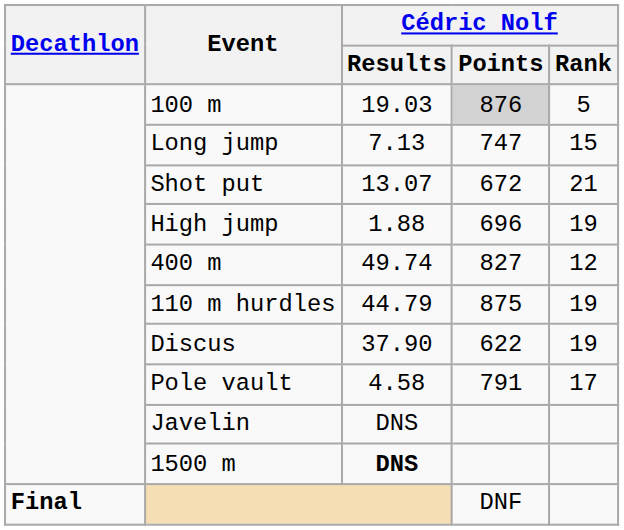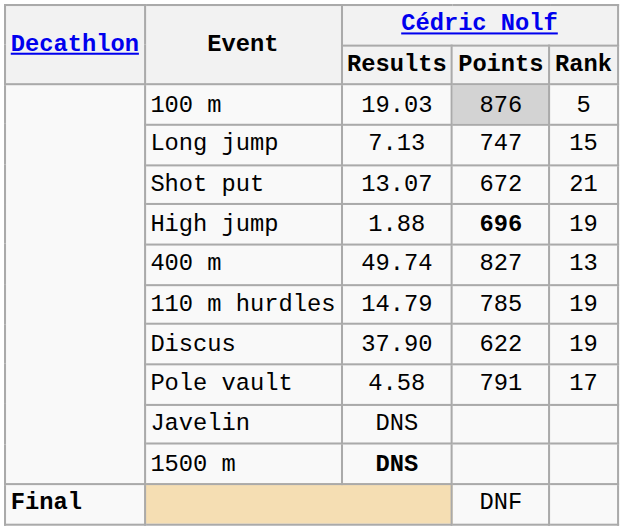 <table class=wikitable style="font-size:90%">
 <tr>
 <th rowspan="2"><a href='#'>Decathlon</a></th>
 <th rowspan="2">Event</th>
 <th colspan="3"><a href='#'>Cédric Nolf</a></th>
 </tr>
 <tr>
 <th>Results</th>
 <th>Points</th>
 <th>Rank</th>
 </tr>
 <tr>
 <td rowspan="10"></td>
 <td>100 m</td>
 <td align=center>19.03</td>
 <td align=center style="background: lightgrey;">876</td>
 <td align=center>5</td>
 </tr>
 <tr>
 <td>Long jump</td>
 <td align=center>7.13</td>
 <td align=center>747</td>
 <td align=center>15</td>
 </tr>
 <tr>
 <td>Shot put</td>
 <td align=center>13.07</td>
 <td align=center>672</td>
 <td align=center>21</td>
 </tr>
 <tr>
 <td>High jump</td>
 <td align=center>1.88</td>
-<td align=center>696</td>
+<td align=center><strong>696</strong></td>
 <td align=center>19</td>
 </tr>
 <tr>
 <td>400 m</td>
 <td align=center>49.74</td>
 <td align=center>827</td>
-<td align=center>12</td>
+<td align=center>13</td>
 </tr>
 <tr>
 <td>110 m hurdles</td>
-<td align=center>44.79</td>
-<td align=center>875</td>
+<td align=center>14.79</td>
+<td align=center>785</td>
 <td align=center>19</td>
 </tr>
 <tr>
 <td>Discus</td>
 <td align=center>37.90</td>
 <td align=center>622</td>
 <td align=center>19</td>
 </tr>
 <tr>
 <td>Pole vault</td>
 <td align=center>4.58</td>
 <td align=center>791</td>
 <td align=center>17</td>
 </tr>
 <tr>
 <td>Javelin</td>
 <td align=center>DNS</td>
 <td align=center></td>
 <td align=center></td>
 </tr>
 <tr>
 <td>1500 m</td>
 <td align=center><strong>DNS</strong></td>
 <td align=center></td>
 <td align=center></td>
 </tr>
 <tr>
 <td><strong>Final</strong></td>
 <td colspan="2" bgcolor="wheat"></td>
 <td align=center>DNF</td>
 <td align=center></td>
 </tr>
 </table>
